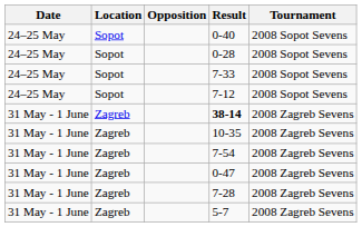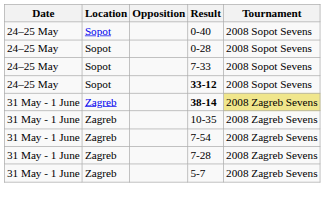 <table class="wikitable">
 <tr align="left">
 <th>Date</th>
 <th>Location</th>
 <th>Opposition</th>
 <th>Result</th>
 <th>Tournament</th>
 </tr>
 <tr>
 <td>24–25 May</td>
 <td><a href='#'>Sopot</a></td>
 <td></td>
 <td>0-40</td>
 <td>2008 Sopot Sevens</td>
 </tr>
 <tr>
 <td>24–25 May</td>
 <td>Sopot</td>
 <td></td>
 <td>0-28</td>
 <td>2008 Sopot Sevens</td>
 </tr>
 <tr>
 <td>24–25 May</td>
 <td>Sopot</td>
 <td></td>
 <td>7-33</td>
 <td>2008 Sopot Sevens</td>
 </tr>
 <tr>
 <td>24–25 May</td>
 <td>Sopot</td>
 <td></td>
-<td>7-12</td>
+<td><strong>33-12</strong></td>
 <td>2008 Sopot Sevens</td>
 </tr>
 <tr>
 <td>31 May - 1 June</td>
 <td><a href='#'>Zagreb</a></td>
 <td></td>
 <td><strong>38-14</strong></td>
-<td>2008 Zagreb Sevens</td>
+<td style="background: khaki;">2008 Zagreb Sevens</td>
 </tr>
 <tr>
 <td>31 May - 1 June</td>
 <td>Zagreb</td>
 <td></td>
 <td>10-35</td>
 <td>2008 Zagreb Sevens</td>
 </tr>
 <tr>
 <td>31 May - 1 June</td>
 <td>Zagreb</td>
 <td></td>
 <td>7-54</td>
 <td>2008 Zagreb Sevens</td>
 </tr>
 <tr>
 <td>31 May - 1 June</td>
 <td>Zagreb</td>
 <td></td>
-<td>0-47</td>
-<td>2008 Zagreb Sevens</td>
-</tr>
-<tr>
-<td>31 May - 1 June</td>
-<td>Zagreb</td>
-<td></td>
 <td>7-28</td>
 <td>2008 Zagreb Sevens</td>
 </tr>
 <tr>
 <td>31 May - 1 June</td>
 <td>Zagreb</td>
 <td></td>
 <td>5-7</td>
 <td>2008 Zagreb Sevens</td>
 </tr>
 </table>
